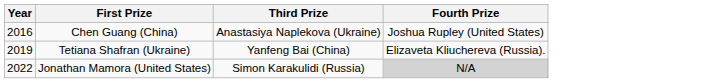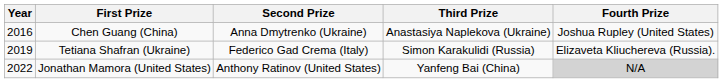 <table class="wikitable">
 <tr>
 <th>Year</th>
 <th>First Prize</th>
+<th>Second Prize</th>
 <th>Third Prize</th>
 <th>Fourth Prize</th>
 </tr>
 <tr>
 <td>2016</td>
 <td style="text-align:center;">Chen Guang (China)</td>
+<td style="text-align:center;">Anna Dmytrenko (Ukraine)</td>
 <td style="text-align:center;">Anastasiya Naplekova (Ukraine)</td>
 <td style="text-align:center;">Joshua Rupley (United States)</td>
 </tr>
 <tr>
 <td>2019</td>
 <td style="text-align:center;">Tetiana Shafran (Ukraine)</td>
-<td style="text-align:center;">Yanfeng Bai (China)</td>
+<td style="text-align:center;">Federico Gad Crema (Italy)</td>
+<td style="text-align:center;">Simon Karakulidi (Russia)</td>
 <td style="text-align:center;">Elizaveta Kliuchereva (Russia).</td>
 </tr>
 <tr>
 <td>2022</td>
 <td style="text-align:center;">Jonathan Mamora (United States)</td>
-<td style="text-align:center;">Simon Karakulidi (Russia)</td>
+<td style="text-align:center;">Anthony Ratinov (United States)</td>
+<td style="text-align:center;">Yanfeng Bai (China)</td>
 <td style="background: lightgrey; text-align:center;">N/A</td>
 </tr>
 </table>
